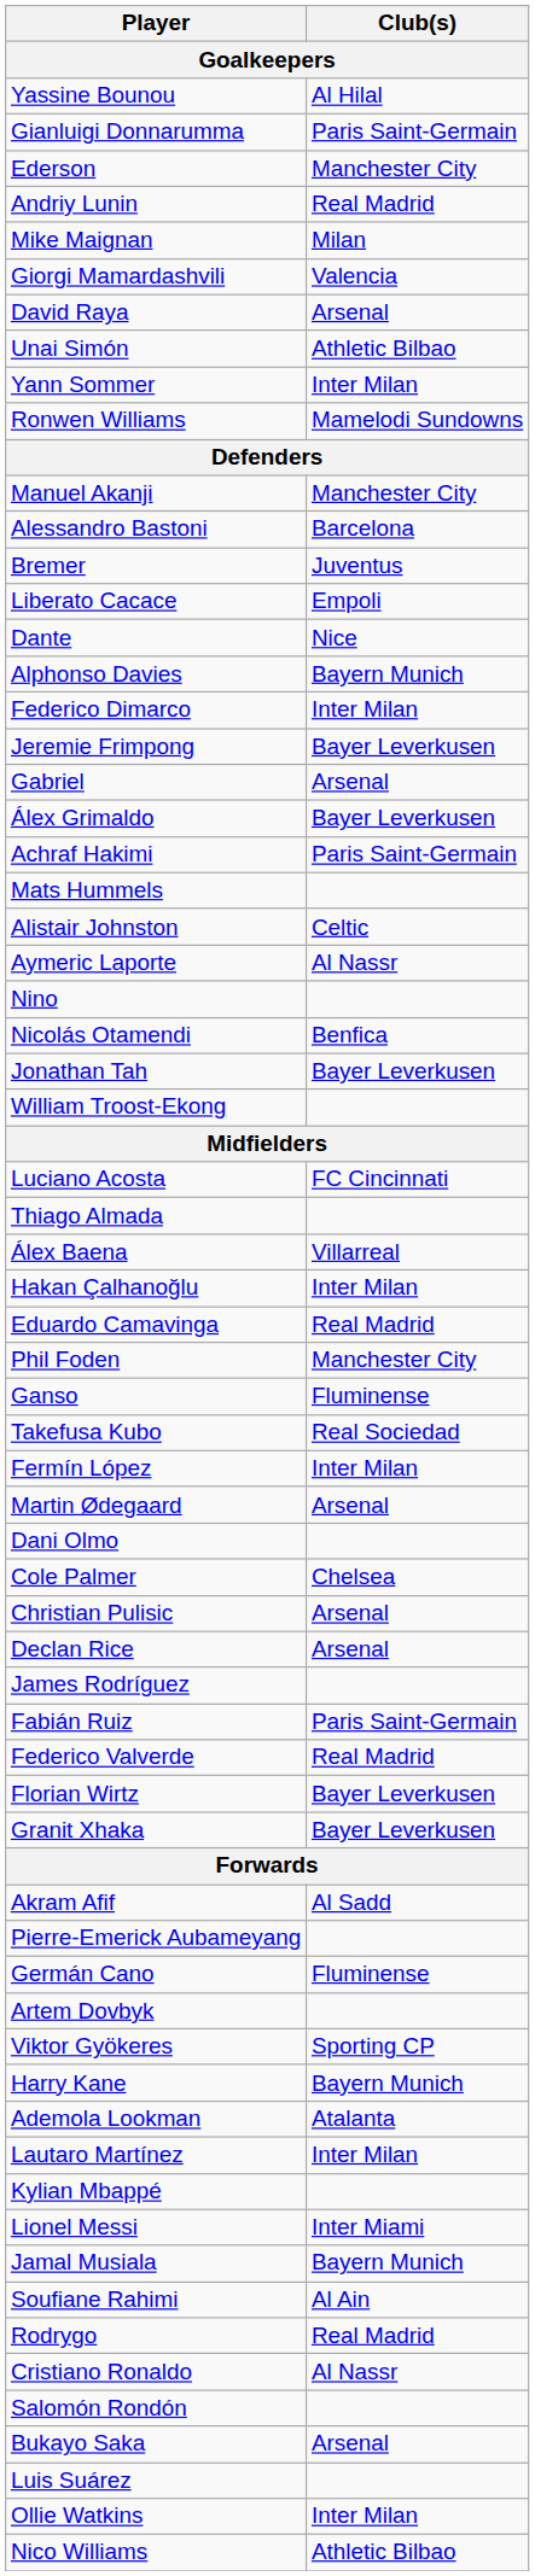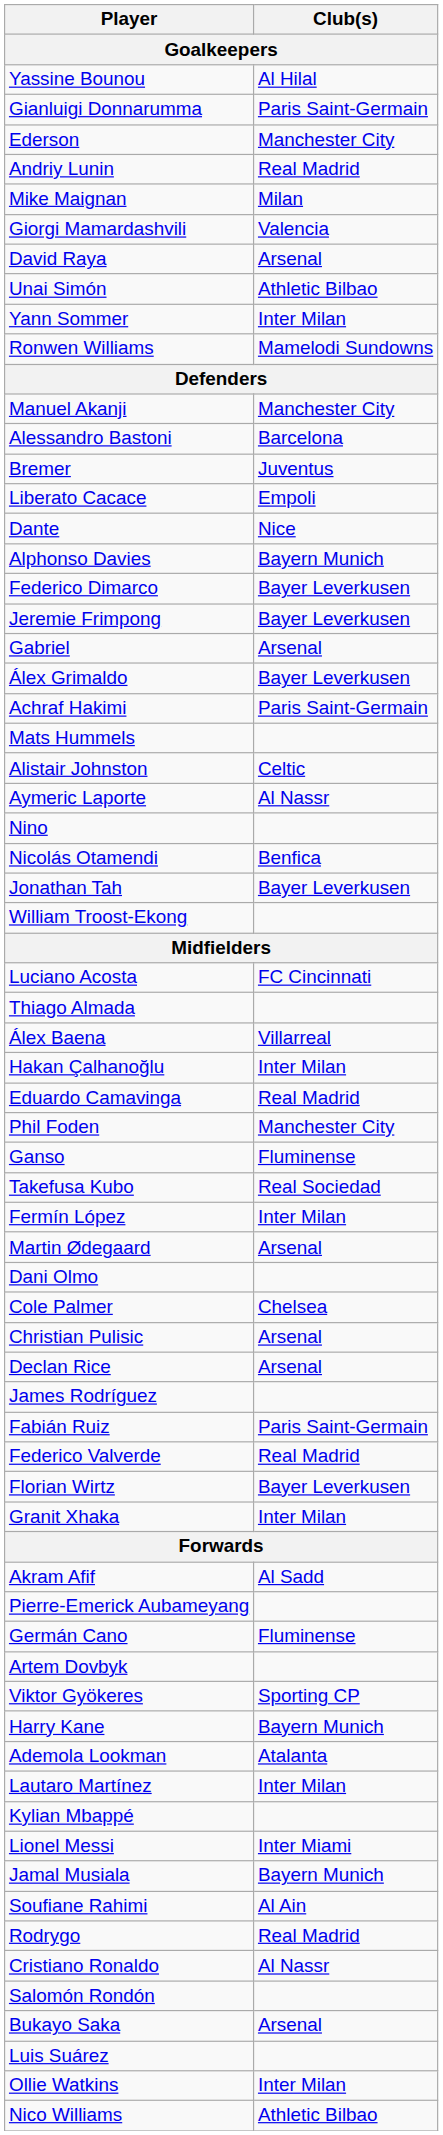 <table class="wikitable mw-collapsible mw-collapsed">
 <tr>
 <th>Player</th>
 <th>Club(s)</th>
 </tr>
 <tr>
 <th colspan="2">Goalkeepers</th>
 </tr>
 <tr>
 <td> <a href='#'>Yassine Bounou</a></td>
 <td> <a href='#'>Al Hilal</a></td>
 </tr>
 <tr>
 <td> <a href='#'>Gianluigi Donnarumma</a></td>
 <td> <a href='#'>Paris Saint-Germain</a></td>
 </tr>
 <tr>
 <td> <a href='#'>Ederson</a></td>
 <td> <a href='#'>Manchester City</a></td>
 </tr>
 <tr>
 <td> <a href='#'>Andriy Lunin</a></td>
 <td> <a href='#'>Real Madrid</a></td>
 </tr>
 <tr>
 <td> <a href='#'>Mike Maignan</a></td>
 <td> <a href='#'>Milan</a></td>
 </tr>
 <tr>
 <td> <a href='#'>Giorgi Mamardashvili</a></td>
 <td> <a href='#'>Valencia</a></td>
 </tr>
 <tr>
 <td> <a href='#'>David Raya</a></td>
 <td> <a href='#'>Arsenal</a></td>
 </tr>
 <tr>
 <td> <a href='#'>Unai Simón</a></td>
 <td> <a href='#'>Athletic Bilbao</a></td>
 </tr>
 <tr>
 <td> <a href='#'>Yann Sommer</a></td>
 <td> <a href='#'>Inter Milan</a></td>
 </tr>
 <tr>
 <td> <a href='#'>Ronwen Williams</a></td>
 <td> <a href='#'>Mamelodi Sundowns</a></td>
 </tr>
 <tr>
 <th colspan="2">Defenders</th>
 </tr>
 <tr>
 <td> <a href='#'>Manuel Akanji</a></td>
 <td> <a href='#'>Manchester City</a></td>
 </tr>
 <tr>
 <td> <a href='#'>Alessandro Bastoni</a></td>
 <td> <a href='#'>Barcelona</a></td>
 </tr>
 <tr>
 <td> <a href='#'>Bremer</a></td>
 <td> <a href='#'>Juventus</a></td>
 </tr>
 <tr>
 <td> <a href='#'>Liberato Cacace</a></td>
 <td> <a href='#'>Empoli</a></td>
 </tr>
 <tr>
 <td> <a href='#'>Dante</a></td>
 <td> <a href='#'>Nice</a></td>
 </tr>
 <tr>
 <td> <a href='#'>Alphonso Davies</a></td>
 <td> <a href='#'>Bayern Munich</a></td>
 </tr>
 <tr>
 <td> <a href='#'>Federico Dimarco</a></td>
-<td> <a href='#'>Inter Milan</a></td>
+<td> <a href='#'>Bayer Leverkusen</a></td>
 </tr>
 <tr>
 <td> <a href='#'>Jeremie Frimpong</a></td>
 <td> <a href='#'>Bayer Leverkusen</a></td>
 </tr>
 <tr>
 <td> <a href='#'>Gabriel</a></td>
 <td> <a href='#'>Arsenal</a></td>
 </tr>
 <tr>
 <td> <a href='#'>Álex Grimaldo</a></td>
 <td> <a href='#'>Bayer Leverkusen</a></td>
 </tr>
 <tr>
 <td> <a href='#'>Achraf Hakimi</a></td>
 <td> <a href='#'>Paris Saint-Germain</a></td>
 </tr>
 <tr>
 <td> <a href='#'>Mats Hummels</a></td>
 <td></td>
 </tr>
 <tr>
 <td> <a href='#'>Alistair Johnston</a></td>
 <td> <a href='#'>Celtic</a></td>
 </tr>
 <tr>
 <td> <a href='#'>Aymeric Laporte</a></td>
 <td> <a href='#'>Al Nassr</a></td>
 </tr>
 <tr>
 <td> <a href='#'>Nino</a></td>
 <td></td>
 </tr>
 <tr>
 <td> <a href='#'>Nicolás Otamendi</a></td>
 <td> <a href='#'>Benfica</a></td>
 </tr>
 <tr>
 <td> <a href='#'>Jonathan Tah</a></td>
 <td> <a href='#'>Bayer Leverkusen</a></td>
 </tr>
 <tr>
 <td> <a href='#'>William Troost-Ekong</a></td>
 <td></td>
 </tr>
 <tr>
 <th colspan="2">Midfielders</th>
 </tr>
 <tr>
 <td> <a href='#'>Luciano Acosta</a></td>
 <td> <a href='#'>FC Cincinnati</a></td>
 </tr>
 <tr>
 <td> <a href='#'>Thiago Almada</a></td>
 <td></td>
 </tr>
 <tr>
 <td> <a href='#'>Álex Baena</a></td>
 <td> <a href='#'>Villarreal</a></td>
 </tr>
 <tr>
 <td> <a href='#'>Hakan Çalhanoğlu</a></td>
 <td> <a href='#'>Inter Milan</a></td>
 </tr>
 <tr>
 <td> <a href='#'>Eduardo Camavinga</a></td>
 <td> <a href='#'>Real Madrid</a></td>
 </tr>
 <tr>
 <td> <a href='#'>Phil Foden</a></td>
 <td> <a href='#'>Manchester City</a></td>
 </tr>
 <tr>
 <td> <a href='#'>Ganso</a></td>
 <td> <a href='#'>Fluminense</a></td>
 </tr>
 <tr>
 <td> <a href='#'>Takefusa Kubo</a></td>
 <td> <a href='#'>Real Sociedad</a></td>
 </tr>
 <tr>
 <td> <a href='#'>Fermín López</a></td>
 <td> <a href='#'>Inter Milan</a></td>
 </tr>
 <tr>
 <td> <a href='#'>Martin Ødegaard</a></td>
 <td> <a href='#'>Arsenal</a></td>
 </tr>
 <tr>
 <td> <a href='#'>Dani Olmo</a></td>
 <td></td>
 </tr>
 <tr>
 <td> <a href='#'>Cole Palmer</a></td>
 <td> <a href='#'>Chelsea</a></td>
 </tr>
 <tr>
 <td> <a href='#'>Christian Pulisic</a></td>
 <td> <a href='#'>Arsenal</a></td>
 </tr>
 <tr>
 <td> <a href='#'>Declan Rice</a></td>
 <td> <a href='#'>Arsenal</a></td>
 </tr>
 <tr>
 <td> <a href='#'>James Rodríguez</a></td>
 <td></td>
 </tr>
 <tr>
 <td> <a href='#'>Fabián Ruiz</a></td>
 <td> <a href='#'>Paris Saint-Germain</a></td>
 </tr>
 <tr>
 <td> <a href='#'>Federico Valverde</a></td>
 <td> <a href='#'>Real Madrid</a></td>
 </tr>
 <tr>
 <td> <a href='#'>Florian Wirtz</a></td>
 <td> <a href='#'>Bayer Leverkusen</a></td>
 </tr>
 <tr>
 <td> <a href='#'>Granit Xhaka</a></td>
-<td> <a href='#'>Bayer Leverkusen</a></td>
+<td> <a href='#'>Inter Milan</a></td>
 </tr>
 <tr>
 <th colspan="2">Forwards</th>
 </tr>
 <tr>
 <td> <a href='#'>Akram Afif</a></td>
 <td> <a href='#'>Al Sadd</a></td>
 </tr>
 <tr>
 <td> <a href='#'>Pierre-Emerick Aubameyang</a></td>
 <td></td>
 </tr>
 <tr>
 <td> <a href='#'>Germán Cano</a></td>
 <td> <a href='#'>Fluminense</a></td>
 </tr>
 <tr>
 <td> <a href='#'>Artem Dovbyk</a></td>
 <td></td>
 </tr>
 <tr>
 <td> <a href='#'>Viktor Gyökeres</a></td>
 <td> <a href='#'>Sporting CP</a></td>
 </tr>
 <tr>
 <td> <a href='#'>Harry Kane</a></td>
 <td> <a href='#'>Bayern Munich</a></td>
 </tr>
 <tr>
 <td> <a href='#'>Ademola Lookman</a></td>
 <td> <a href='#'>Atalanta</a></td>
 </tr>
 <tr>
 <td> <a href='#'>Lautaro Martínez</a></td>
 <td> <a href='#'>Inter Milan</a></td>
 </tr>
 <tr>
 <td> <a href='#'>Kylian Mbappé</a></td>
 <td></td>
 </tr>
 <tr>
 <td> <a href='#'>Lionel Messi</a></td>
 <td> <a href='#'>Inter Miami</a></td>
 </tr>
 <tr>
 <td> <a href='#'>Jamal Musiala</a></td>
 <td> <a href='#'>Bayern Munich</a></td>
 </tr>
 <tr>
 <td> <a href='#'>Soufiane Rahimi</a></td>
 <td> <a href='#'>Al Ain</a></td>
 </tr>
 <tr>
 <td> <a href='#'>Rodrygo</a></td>
 <td> <a href='#'>Real Madrid</a></td>
 </tr>
 <tr>
 <td> <a href='#'>Cristiano Ronaldo</a></td>
 <td> <a href='#'>Al Nassr</a></td>
 </tr>
 <tr>
 <td> <a href='#'>Salomón Rondón</a></td>
 <td></td>
 </tr>
 <tr>
 <td> <a href='#'>Bukayo Saka</a></td>
 <td> <a href='#'>Arsenal</a></td>
 </tr>
 <tr>
 <td> <a href='#'>Luis Suárez</a></td>
 <td></td>
 </tr>
 <tr>
 <td> <a href='#'>Ollie Watkins</a></td>
 <td> <a href='#'>Inter Milan</a></td>
 </tr>
 <tr>
 <td> <a href='#'>Nico Williams</a></td>
 <td> <a href='#'>Athletic Bilbao</a></td>
 </tr>
 </table>
